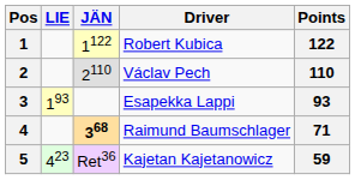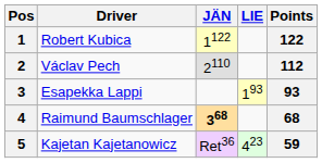 <table class="wikitable" style="font-size: 85%; text-align: center;">
 <tr valign="top">
 <th valign="middle">Pos</th>
+<th valign="middle">Driver</th>
+<th><a href='#'>JÄN</a><br></th>
 <th><a href='#'>LIE</a><br></th>
-<th><a href='#'>JÄN</a><br></th>
-<th valign="middle">Driver</th>
 <th valign="middle">Points</th>
 </tr>
 <tr>
 <th>1</th>
+<td align=left> <a href='#'>Robert Kubica</a></td>
+<td style="background:#ffffbf;">1<sup>122</sup></td>
 <td></td>
-<td style="background:#ffffbf;">1<sup>122</sup></td>
-<td align=left> <a href='#'>Robert Kubica</a></td>
 <th>122</th>
 </tr>
 <tr>
 <th>2</th>
+<td align=left> <a href='#'>Václav Pech</a></td>
+<td style="background:#dfdfdf;">2<sup>110</sup></td>
 <td></td>
-<td style="background:#dfdfdf;">2<sup>110</sup></td>
-<td align=left> <a href='#'>Václav Pech</a></td>
-<th>110</th>
+<th>112</th>
 </tr>
 <tr>
 <th>3</th>
+<td align=left> <a href='#'>Esapekka Lappi</a></td>
+<td></td>
 <td style="background:#ffffbf;">1<sup>93</sup></td>
-<td></td>
-<td align=left> <a href='#'>Esapekka Lappi</a></td>
 <th>93</th>
 </tr>
 <tr>
 <th>4</th>
+<td align=left> <a href='#'>Raimund Baumschlager</a></td>
+<td style="background:#ffdf9f;"><strong>3<sup>68</sup></strong></td>
 <td></td>
-<td style="background:#ffdf9f;"><strong>3<sup>68</sup></strong></td>
-<td align=left> <a href='#'>Raimund Baumschlager</a></td>
-<th>71</th>
+<th>68</th>
 </tr>
 <tr>
 <th>5</th>
+<td align=left> <a href='#'>Kajetan Kajetanowicz</a></td>
+<td style="background:#efcfff;">Ret<sup>36</sup></td>
 <td style="background:#dfffdf;">4<sup>23</sup></td>
-<td style="background:#efcfff;">Ret<sup>36</sup></td>
-<td align=left> <a href='#'>Kajetan Kajetanowicz</a></td>
 <th>59</th>
 </tr>
 </table>
